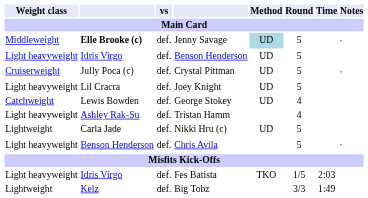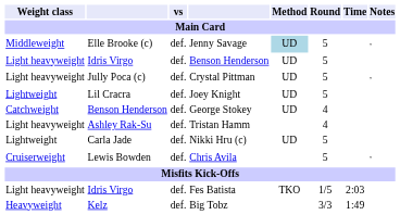 <table class="toccolours" style="font-size: 85%;">
 <tr>
 <th style="background:#e6e8fa; color:#000; text-align:center;">Weight class</th>
 <th style="background:#e6e8fa; color:#000; text-align:center;"></th>
 <th style="background:#e6e8fa; color:#000; text-align:center;">vs</th>
 <th style="background:#e6e8fa; color:#000; text-align:center;"></th>
 <th style="background:#e6e8fa; color:#000; text-align:center;">Method</th>
 <th style="background:#e6e8fa; color:#000; text-align:center;">Round</th>
 <th style="background:#e6e8fa; color:#000; text-align:center;">Time</th>
 <th style="background:#e6e8fa; color:#000; text-align:center;">Notes</th>
 </tr>
 <tr>
 <th colspan="12" style="background-color: #ccccff;">Main Card</th>
 </tr>
 <tr>
 <td><a href='#'>Middleweight</a></td>
-<td><strong>Elle Brooke (c)</strong></td>
+<td>Elle Brooke (c)</td>
 <td>def.</td>
 <td>Jenny Savage</td>
 <td align="center" style="background: lightblue;">UD</td>
 <td align="center">5</td>
 <td></td>
 <td><sup>, </sup></td>
 </tr>
 <tr>
 <td><a href='#'>Light heavyweight</a></td>
 <td><a href='#'>Idris Virgo</a></td>
 <td>def.</td>
 <td><a href='#'>Benson Henderson</a></td>
 <td align="center">UD</td>
 <td align="center">5</td>
 <td align="center"></td>
 <td></td>
 </tr>
 <tr>
-<td><a href='#'>Cruiserweight</a></td>
+<td>Light heavyweight</td>
 <td>Jully Poca (c)</td>
 <td>def.</td>
 <td>Crystal Pittman</td>
 <td align="center">UD</td>
 <td align="center">5</td>
 <td align="center"></td>
 <td><sup>, </sup></td>
 </tr>
 <tr>
-<td>Light heavyweight</td>
+<td><a href='#'>Lightweight</a></td>
 <td>Lil Cracra</td>
 <td>def.</td>
 <td>Joey Knight</td>
 <td align="center">UD</td>
 <td align="center">5</td>
 <td align="center"></td>
 <td></td>
 </tr>
 <tr>
 <td><a href='#'>Catchweight</a></td>
-<td>Lewis Bowden</td>
+<td><a href='#'>Benson Henderson</a></td>
 <td>def.</td>
 <td>George Stokey</td>
 <td align="center">UD</td>
 <td align="center">4</td>
 <td align="center"></td>
 <td></td>
 </tr>
 <tr>
 <td>Light heavyweight</td>
 <td><a href='#'>Ashley Rak-Su</a></td>
 <td>def.</td>
 <td>Tristan Hamm</td>
 <td align="center"></td>
 <td align="center">4</td>
 <td align="center"></td>
 <td></td>
 </tr>
 <tr>
 <td>Lightweight</td>
 <td>Carla Jade</td>
 <td>def.</td>
 <td>Nikki Hru (c)</td>
 <td align="center">UD</td>
 <td align="center">5</td>
 <td align="center"></td>
 <td></td>
 </tr>
 <tr>
-<td>Light heavyweight</td>
-<td><a href='#'>Benson Henderson</a></td>
+<td><a href='#'>Cruiserweight</a></td>
+<td>Lewis Bowden</td>
 <td>def.</td>
 <td><a href='#'>Chris Avila</a></td>
 <td align="center"></td>
 <td align="center">5</td>
 <td align="center"></td>
 <td><sup>, </sup></td>
 </tr>
 <tr>
 <th colspan="12" style="background-color: #ccccff;">Misfits Kick-Offs</th>
 </tr>
 <tr>
 <td>Light heavyweight</td>
 <td><a href='#'>Idris Virgo</a></td>
 <td>def.</td>
 <td>Fes Batista</td>
 <td align="center">TKO</td>
 <td align="center">1/5</td>
 <td align="center">2:03</td>
 <td></td>
 </tr>
 <tr>
-<td>Lightweight</td>
+<td><a href='#'>Heavyweight</a></td>
 <td><a href='#'>Kelz</a></td>
 <td>def.</td>
 <td>Big Tobz</td>
 <td align="center"></td>
 <td align="center">3/3</td>
 <td align="center">1:49</td>
 <td></td>
 </tr>
 </table>
